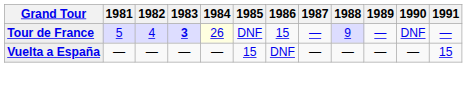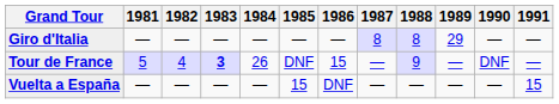 <table class="wikitable plainrowheaders">
 <tr>
 <th scope="col"><a href='#'>Grand Tour</a></th>
 <th scope="col">1981</th>
 <th scope="col">1982</th>
 <th scope="col">1983</th>
 <th scope="col">1984</th>
 <th scope="col">1985</th>
 <th scope="col">1986</th>
 <th scope="col">1987</th>
 <th scope="col">1988</th>
 <th scope="col">1989</th>
 <th scope="col">1990</th>
 <th scope="col">1991</th>
 </tr>
 <tr style="text-align:center;">
+<td style="text-align:left; background:#efefef;"> <strong><a href='#'>Giro d'Italia</a></strong></td>
+<td>—</td>
+<td>—</td>
+<td>—</td>
+<td>—</td>
+<td>—</td>
+<td>—</td>
+<td align="center" style="background:#ddddff;"><a href='#'>8</a></td>
+<td align="center" style="background:#ddddff;"><a href='#'>8</a></td>
+<td style="text-align:center;"><a href='#'>29</a></td>
+<td>—</td>
+<td>—</td>
+</tr>
+<tr style="text-align:center;">
 <td style="text-align:left; background:#efefef;"> <strong><a href='#'>Tour de France</a></strong></td>
 <td align="center" style="background:#ddddff;"><a href='#'>5</a></td>
 <td align="center" style="background:#ddddff;"><a href='#'>4</a></td>
 <td align="center" style="background:#ddddff;"><strong><a href='#'>3</a></strong></td>
-<td style="background: lightyellow; text-align:center;"><a href='#'>26</a></td>
+<td style="text-align:center;"><a href='#'>26</a></td>
 <td style="text-align:center;"><a href='#'>DNF</a></td>
 <td style="text-align:center;"><a href='#'>15</a></td>
 <td style="text-align:center;"><a href='#'>—</a></td>
 <td align="center" style="background:#ddddff;"><a href='#'>9</a></td>
 <td style="text-align:center;"><a href='#'>—</a></td>
 <td style="text-align:center;"><a href='#'>DNF</a></td>
 <td style="text-align:center;"><a href='#'>—</a></td>
 </tr>
 <tr style="text-align:center;">
 <td style="text-align:left; background:#efefef;"> <strong><a href='#'>Vuelta a España</a></strong></td>
 <td>—</td>
 <td>—</td>
 <td>—</td>
 <td>—</td>
 <td style="text-align:center;"><a href='#'>15</a></td>
 <td style="text-align:center;"><a href='#'>DNF</a></td>
 <td>—</td>
 <td>—</td>
 <td>—</td>
 <td>—</td>
 <td style="text-align:center;"><a href='#'>15</a></td>
 </tr>
 </table>
